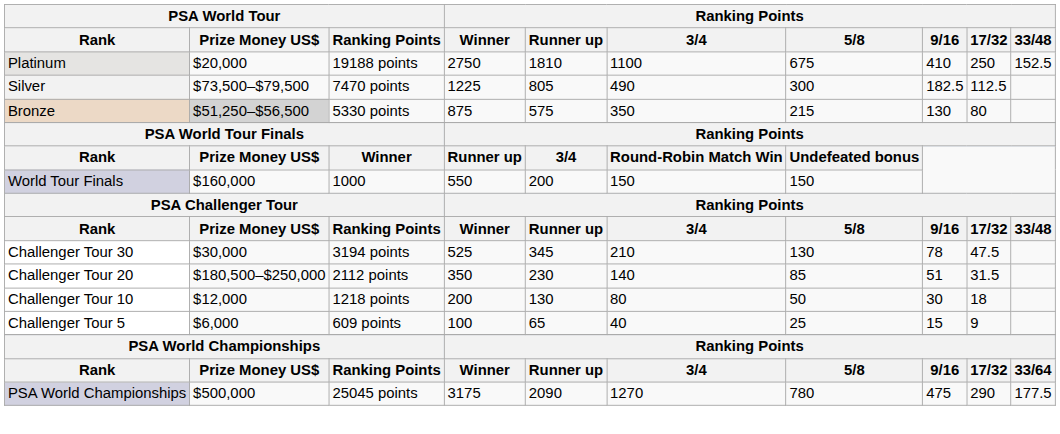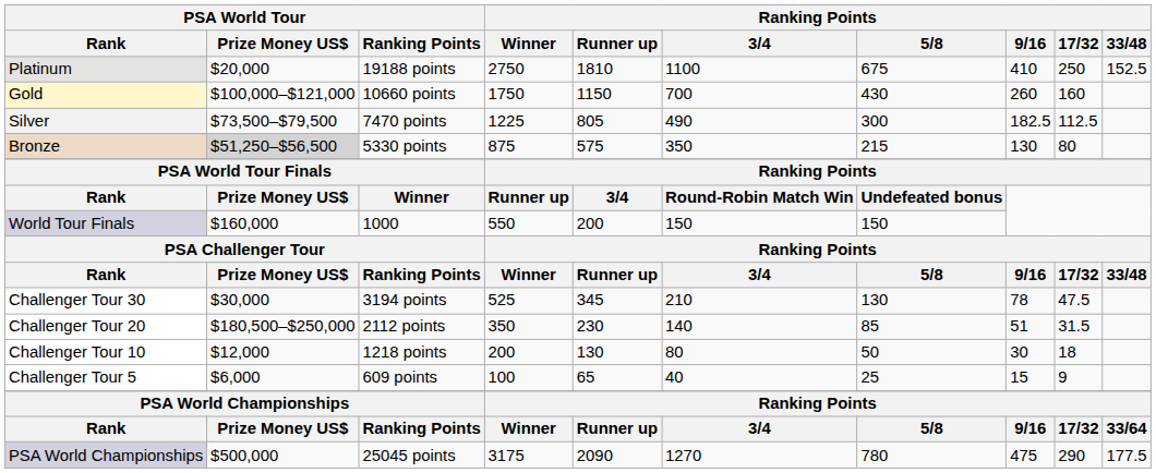 <table class="wikitable">
 <tr>
 <th colspan=3>PSA World Tour</th>
 <th colspan=7>Ranking Points</th>
 </tr>
 <tr>
 <th>Rank</th>
 <th>Prize Money US$</th>
 <th>Ranking Points</th>
 <th>Winner</th>
 <th>Runner up</th>
 <th>3/4</th>
 <th>5/8</th>
 <th>9/16</th>
 <th>17/32</th>
 <th>33/48</th>
 </tr>
 <tr>
 <td style="background:#E5E4E2;">Platinum</td>
 <td>$20,000</td>
 <td>19188 points</td>
 <td>2750</td>
 <td>1810</td>
 <td>1100</td>
 <td>675</td>
 <td>410</td>
 <td>250</td>
 <td>152.5</td>
+</tr>
+<tr>
+<td style="background:#fff7cc;">Gold</td>
+<td>$100,000–$121,000</td>
+<td>10660 points</td>
+<td>1750</td>
+<td>1150</td>
+<td>700</td>
+<td>430</td>
+<td>260</td>
+<td>160</td>
+<td></td>
 </tr>
 <tr>
 <td style="background:#f2f2f2;">Silver</td>
 <td>$73,500–$79,500</td>
 <td>7470 points</td>
 <td>1225</td>
 <td>805</td>
 <td>490</td>
 <td>300</td>
 <td>182.5</td>
 <td>112.5</td>
 <td></td>
 </tr>
 <tr>
 <td style="background:#ecd9c6;">Bronze</td>
 <td style="background: lightgrey;">$51,250–$56,500</td>
 <td>5330 points</td>
 <td>875</td>
 <td>575</td>
 <td>350</td>
 <td>215</td>
 <td>130</td>
 <td>80</td>
 <td></td>
 </tr>
 <tr>
 </tr>
 <tr bgcolor="#d1e4fd">
 <th colspan=3>PSA World Tour Finals</th>
 <th colspan=7>Ranking Points</th>
 </tr>
 <tr>
 <th>Rank</th>
 <th>Prize Money US$</th>
 <th>Winner</th>
 <th>Runner up</th>
 <th>3/4</th>
 <th>Round-Robin Match Win</th>
 <th>Undefeated bonus</th>
 </tr>
 <tr>
 <td style="background:#d1d1e0;">World Tour Finals</td>
 <td>$160,000</td>
 <td>1000</td>
 <td>550</td>
 <td>200</td>
 <td>150</td>
 <td>150</td>
 </tr>
 <tr bgcolor="#d1e4fd">
 <th colspan=3>PSA Challenger Tour</th>
 <th colspan=7>Ranking Points</th>
 </tr>
 <tr>
 <th>Rank</th>
 <th>Prize Money US$</th>
 <th>Ranking Points</th>
 <th>Winner</th>
 <th>Runner up</th>
 <th>3/4</th>
 <th>5/8</th>
 <th>9/16</th>
 <th>17/32</th>
 <th>33/48</th>
 </tr>
 <tr>
 <td style="background:#fff;">Challenger Tour 30</td>
 <td>$30,000</td>
 <td>3194 points</td>
 <td>525</td>
 <td>345</td>
 <td>210</td>
 <td>130</td>
 <td>78</td>
 <td>47.5</td>
 <td></td>
 </tr>
 <tr>
 <td style="background:#fff;">Challenger Tour 20</td>
 <td>$180,500–$250,000</td>
 <td>2112 points</td>
 <td>350</td>
 <td>230</td>
 <td>140</td>
 <td>85</td>
 <td>51</td>
 <td>31.5</td>
 <td></td>
 </tr>
 <tr>
 <td style="background:#fff;">Challenger Tour 10</td>
 <td>$12,000</td>
 <td>1218 points</td>
 <td>200</td>
 <td>130</td>
 <td>80</td>
 <td>50</td>
 <td>30</td>
 <td>18</td>
 <td></td>
 </tr>
 <tr>
 <td style="background:#fff;">Challenger Tour 5</td>
 <td>$6,000</td>
 <td>609 points</td>
 <td>100</td>
 <td>65</td>
 <td>40</td>
 <td>25</td>
 <td>15</td>
 <td>9</td>
 <td></td>
 </tr>
 <tr>
 </tr>
 <tr bgcolor="#d1e4fd">
 <th colspan=3>PSA World Championships</th>
 <th colspan=7>Ranking Points</th>
 </tr>
 <tr>
 <th>Rank</th>
 <th>Prize Money US$</th>
 <th>Ranking Points</th>
 <th>Winner</th>
 <th>Runner up</th>
 <th>3/4</th>
 <th>5/8</th>
 <th>9/16</th>
 <th>17/32</th>
 <th>33/64</th>
 </tr>
 <tr>
 <td style="background:#d1d1e0;">PSA World Championships</td>
 <td>$500,000</td>
 <td>25045 points</td>
 <td>3175</td>
 <td>2090</td>
 <td>1270</td>
 <td>780</td>
 <td>475</td>
 <td>290</td>
 <td>177.5</td>
 </tr>
 </table>
